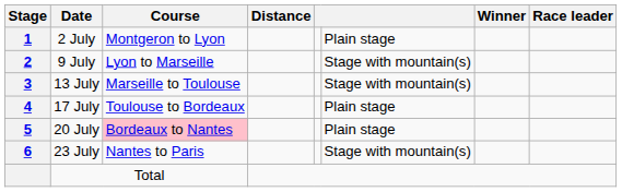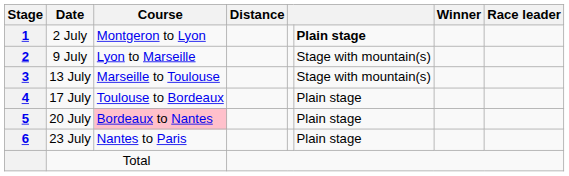 <table class="wikitable">
 <tr>
 <th scope="col">Stage</th>
 <th scope="col">Date</th>
 <th scope="col">Course</th>
 <th scope="col">Distance</th>
 <th scope="col" colspan="2"></th>
 <th scope="col">Winner</th>
 <th scope="col">Race leader</th>
 </tr>
 <tr>
 <th scope="row"><a href='#'>1</a></th>
 <td style="text-align:center;">2 July</td>
 <td><a href='#'>Montgeron</a> to <a href='#'>Lyon</a></td>
 <td style="text-align:center;"></td>
 <td></td>
-<td>Plain stage</td>
+<td><strong>Plain stage</strong></td>
 <td></td>
 <td></td>
 </tr>
 <tr>
 <th scope="row"><a href='#'>2</a></th>
 <td style="text-align:center;">9 July</td>
 <td><a href='#'>Lyon</a> to <a href='#'>Marseille</a></td>
 <td></td>
 <td></td>
 <td>Stage with mountain(s)</td>
 <td></td>
 <td></td>
 </tr>
 <tr>
 <th scope="row"><a href='#'>3</a></th>
 <td style="text-align:center;">13 July</td>
 <td><a href='#'>Marseille</a> to <a href='#'>Toulouse</a></td>
 <td></td>
 <td></td>
 <td>Stage with mountain(s)</td>
 <td></td>
 <td></td>
 </tr>
 <tr>
 <th scope="row"><a href='#'>4</a></th>
 <td style="text-align:center;">17 July</td>
 <td><a href='#'>Toulouse</a> to <a href='#'>Bordeaux</a></td>
 <td></td>
 <td></td>
 <td>Plain stage</td>
 <td></td>
 <td></td>
 </tr>
 <tr>
 <th scope="row"><a href='#'>5</a></th>
 <td style="text-align:center;">20 July</td>
 <td style="background: pink;"><a href='#'>Bordeaux</a> to <a href='#'>Nantes</a></td>
 <td></td>
 <td></td>
 <td>Plain stage</td>
 <td></td>
 <td></td>
 </tr>
 <tr>
 <th scope="row"><a href='#'>6</a></th>
 <td style="text-align:center;">23 July</td>
 <td><a href='#'>Nantes</a> to <a href='#'>Paris</a></td>
 <td></td>
 <td></td>
-<td>Stage with mountain(s)</td>
+<td>Plain stage</td>
 <td></td>
 <td></td>
 </tr>
 <tr>
 <th scope="row"></th>
 <td colspan="2" style="text-align:center">Total</td>
 <td colspan="5" style="text-align:center"></td>
 </tr>
 </table>
